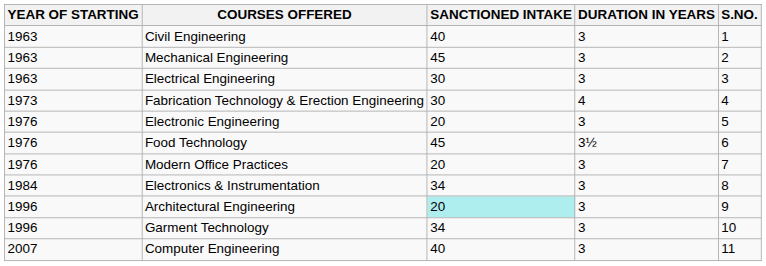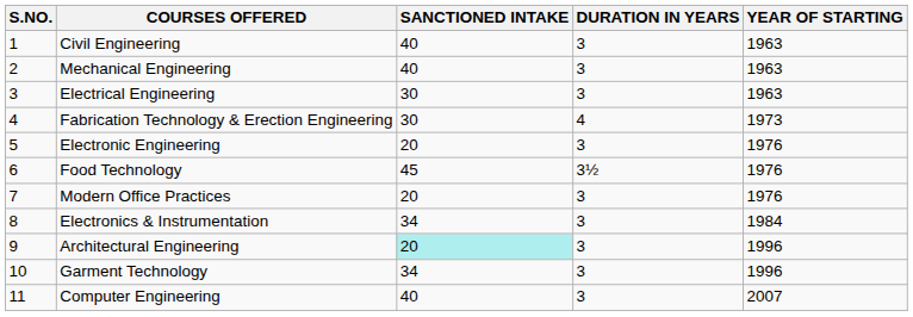 <table class="wikitable">
 <tr>
-<th>YEAR OF STARTING</th>
+<th>S.NO.</th>
 <th>COURSES OFFERED</th>
 <th>SANCTIONED INTAKE</th>
 <th>DURATION IN YEARS</th>
-<th>S.NO.</th>
+<th>YEAR OF STARTING</th>
 </tr>
 <tr>
-<td>1963</td>
+<td>1</td>
 <td>Civil Engineering</td>
 <td>40</td>
 <td>3</td>
-<td>1</td>
+<td>1963</td>
 </tr>
 <tr>
+<td>2</td>
+<td>Mechanical Engineering</td>
+<td>40</td>
+<td>3</td>
 <td>1963</td>
-<td>Mechanical Engineering</td>
-<td>45</td>
-<td>3</td>
-<td>2</td>
 </tr>
 <tr>
-<td>1963</td>
+<td>3</td>
 <td>Electrical Engineering</td>
 <td>30</td>
 <td>3</td>
-<td>3</td>
+<td>1963</td>
 </tr>
 <tr>
-<td>1973</td>
+<td>4</td>
 <td>Fabrication Technology & Erection Engineering</td>
 <td>30</td>
 <td>4</td>
-<td>4</td>
+<td>1973</td>
 </tr>
 <tr>
-<td>1976</td>
+<td>5</td>
 <td>Electronic Engineering</td>
 <td>20</td>
 <td>3</td>
-<td>5</td>
+<td>1976</td>
 </tr>
 <tr>
-<td>1976</td>
+<td>6</td>
 <td>Food Technology</td>
 <td>45</td>
 <td>3½</td>
-<td>6</td>
+<td>1976</td>
 </tr>
 <tr>
-<td>1976</td>
+<td>7</td>
 <td>Modern Office Practices</td>
 <td>20</td>
 <td>3</td>
-<td>7</td>
+<td>1976</td>
 </tr>
 <tr>
-<td>1984</td>
+<td>8</td>
 <td>Electronics & Instrumentation</td>
 <td>34</td>
 <td>3</td>
-<td>8</td>
+<td>1984</td>
 </tr>
 <tr>
-<td>1996</td>
+<td>9</td>
 <td>Architectural Engineering</td>
 <td style="background: paleturquoise;">20</td>
 <td>3</td>
-<td>9</td>
+<td>1996</td>
 </tr>
 <tr>
-<td>1996</td>
+<td>10</td>
 <td>Garment Technology</td>
 <td>34</td>
 <td>3</td>
-<td>10</td>
+<td>1996</td>
 </tr>
 <tr>
-<td>2007</td>
+<td>11</td>
 <td>Computer Engineering</td>
 <td>40</td>
 <td>3</td>
-<td>11</td>
+<td>2007</td>
 </tr>
 </table>
